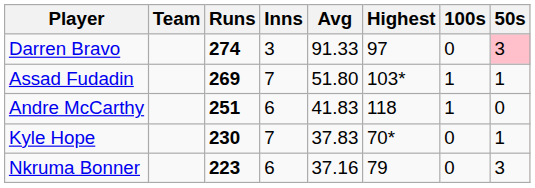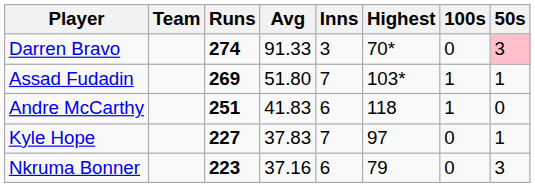 <table class="wikitable">
 <tr>
 <th>Player</th>
 <th>Team</th>
 <th>Runs</th>
+<th>Avg</th>
 <th>Inns</th>
-<th>Avg</th>
 <th>Highest</th>
 <th>100s</th>
 <th>50s</th>
 </tr>
 <tr>
 <td><a href='#'>Darren Bravo</a></td>
 <td></td>
 <td><strong>274</strong></td>
+<td>91.33</td>
 <td>3</td>
-<td>91.33</td>
-<td>97</td>
+<td>70*</td>
 <td>0</td>
 <td style="background: pink;">3</td>
 </tr>
 <tr>
 <td><a href='#'>Assad Fudadin</a></td>
 <td></td>
 <td><strong>269</strong></td>
+<td>51.80</td>
 <td>7</td>
-<td>51.80</td>
 <td>103*</td>
 <td>1</td>
 <td>1</td>
 </tr>
 <tr>
 <td><a href='#'>Andre McCarthy</a></td>
 <td></td>
 <td><strong>251</strong></td>
+<td>41.83</td>
 <td>6</td>
-<td>41.83</td>
 <td>118</td>
 <td>1</td>
 <td>0</td>
 </tr>
 <tr>
 <td><a href='#'>Kyle Hope</a></td>
 <td></td>
-<td><strong>230</strong></td>
+<td><strong>227</strong></td>
+<td>37.83</td>
 <td>7</td>
-<td>37.83</td>
-<td>70*</td>
+<td>97</td>
 <td>0</td>
 <td>1</td>
 </tr>
 <tr>
 <td><a href='#'>Nkruma Bonner</a></td>
 <td></td>
 <td><strong>223</strong></td>
+<td>37.16</td>
 <td>6</td>
-<td>37.16</td>
 <td>79</td>
 <td>0</td>
 <td>3</td>
 </tr>
 </table>
